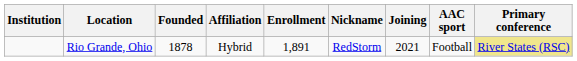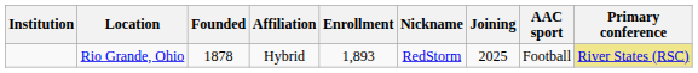 <table class="wikitable sortable" style="text-align:center">
 <tr>
 <th>Institution</th>
 <th>Location</th>
 <th>Founded</th>
 <th>Affiliation</th>
 <th>Enrollment</th>
 <th>Nickname</th>
 <th>Joining</th>
 <th>AAC<br>sport</th>
 <th>Primary<br>conference</th>
 </tr>
 <tr>
 <td></td>
 <td><a href='#'>Rio Grande, Ohio</a></td>
 <td>1878</td>
 <td>Hybrid</td>
-<td>1,891</td>
+<td>1,893</td>
 <td><a href='#'>RedStorm</a></td>
-<td>2021</td>
+<td>2025</td>
 <td>Football</td>
 <td style="background: khaki;"><a href='#'>River States (RSC)</a></td>
 </tr>
 </table>
